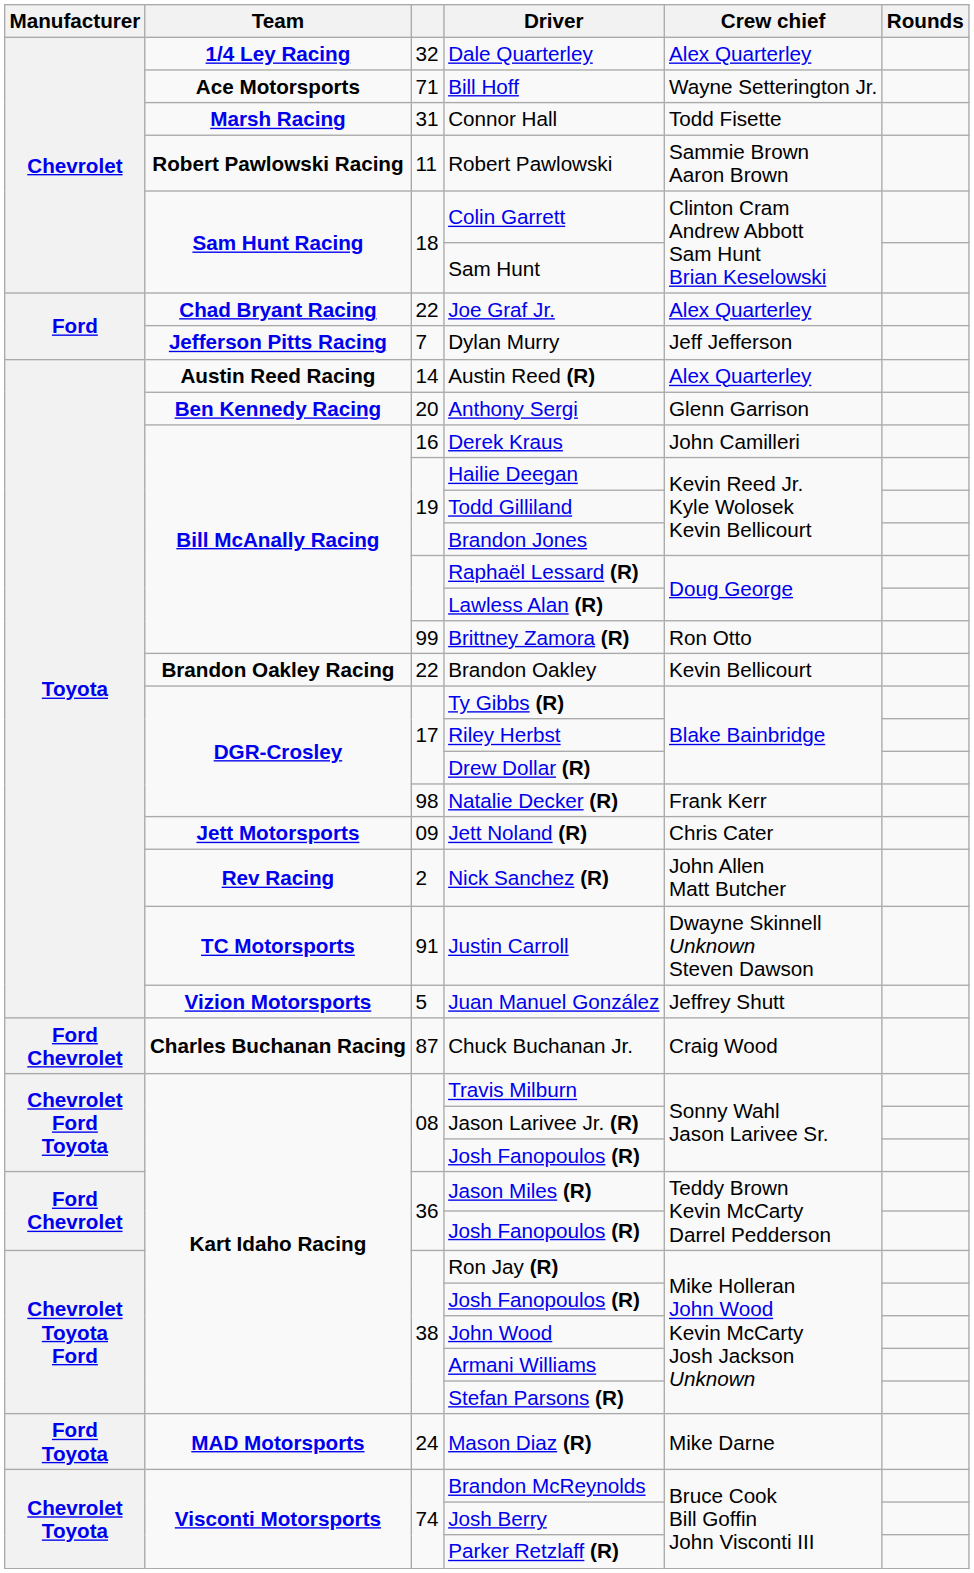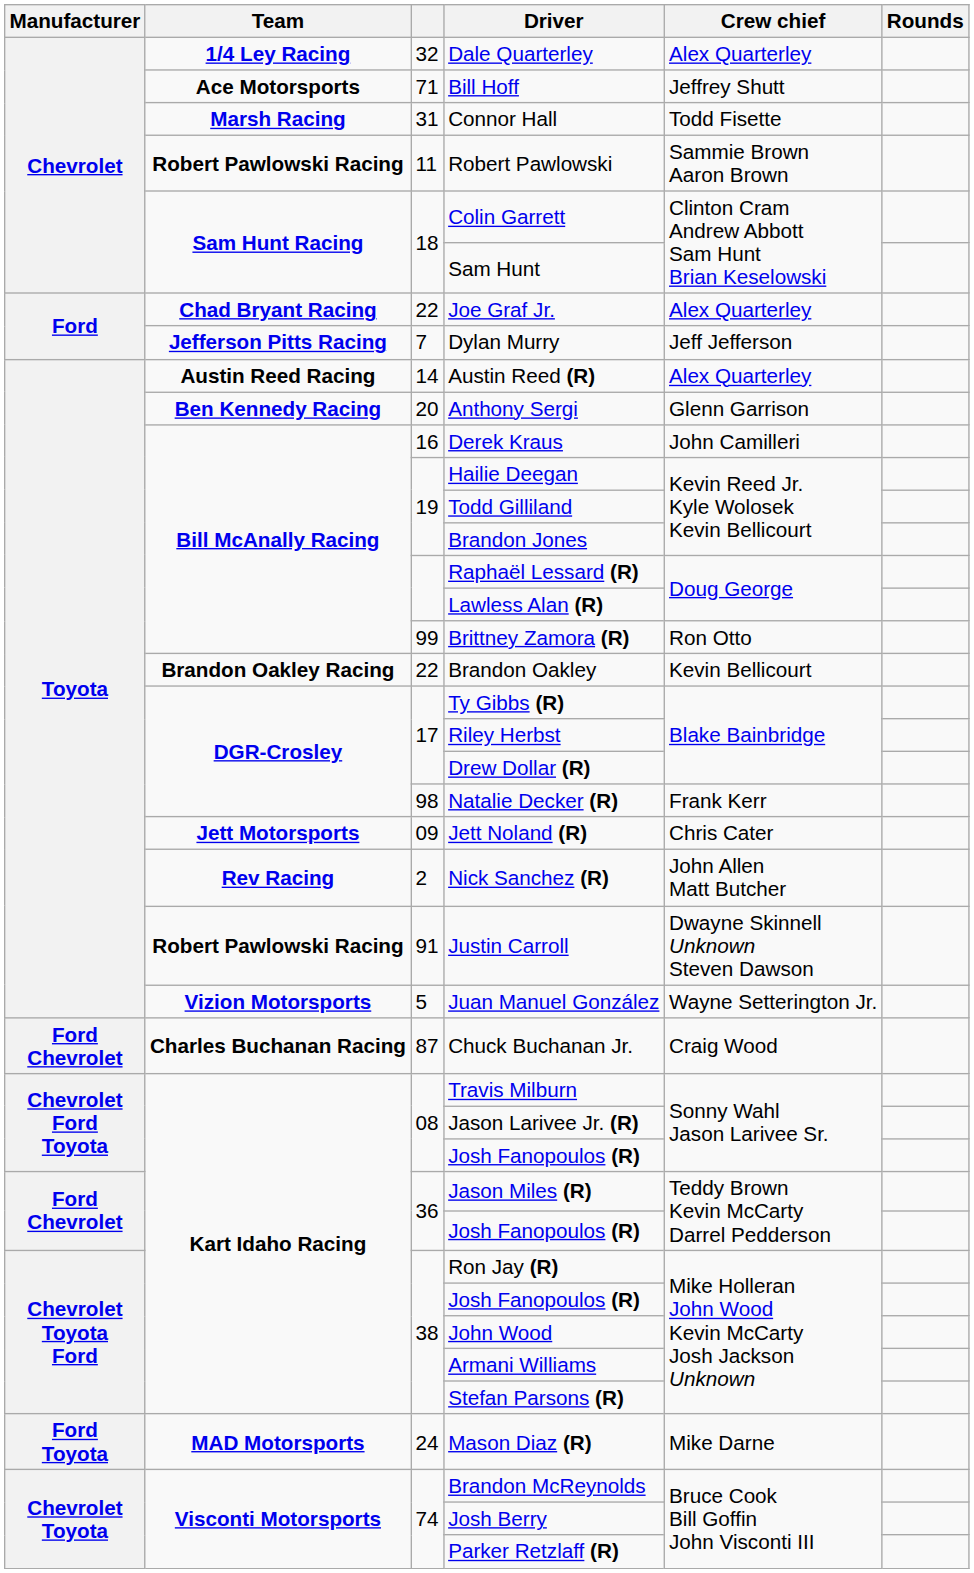 <table class="wikitable" style="font-size: 95%;">
 <tr>
 <th>Manufacturer</th>
 <th>Team</th>
 <th></th>
 <th>Driver</th>
 <th>Crew chief</th>
 <th>Rounds</th>
 </tr>
 <tr>
 <th rowspan="6"><a href='#'>Chevrolet</a></th>
 <td style="text-align:center;"><strong><a href='#'>1/4 Ley Racing</a></strong></td>
 <td>32</td>
 <td><a href='#'>Dale Quarterley</a></td>
 <td><a href='#'>Alex Quarterley</a></td>
 <td></td>
 </tr>
 <tr>
 <td style="text-align:center;"><strong>Ace Motorsports</strong></td>
 <td>71</td>
 <td><a href='#'>Bill Hoff</a></td>
-<td>Wayne Setterington Jr.</td>
+<td>Jeffrey Shutt</td>
 <td></td>
 </tr>
 <tr>
 <td style="text-align:center;"><strong><a href='#'>Marsh Racing</a></strong></td>
 <td>31</td>
 <td>Connor Hall</td>
 <td>Todd Fisette</td>
 <td></td>
 </tr>
 <tr>
 <td style="text-align:center;"><strong>Robert Pawlowski Racing</strong></td>
 <td>11</td>
 <td>Robert Pawlowski</td>
 <td>Sammie Brown <small></small><br>Aaron Brown <small></small></td>
 <td></td>
 </tr>
 <tr>
 <td rowspan="2" style="text-align:center;"><strong><a href='#'>Sam Hunt Racing</a></strong></td>
 <td rowspan="2">18</td>
 <td><a href='#'>Colin Garrett</a></td>
 <td rowspan="2">Clinton Cram <small></small><br>Andrew Abbott <small></small><br>Sam Hunt <small></small><br><a href='#'>Brian Keselowski</a> <small></small></td>
 <td></td>
 </tr>
 <tr>
 <td>Sam Hunt</td>
 <td></td>
 </tr>
 <tr>
 <th rowspan="2"><a href='#'>Ford</a></th>
 <td style="text-align:center;"><strong><a href='#'>Chad Bryant Racing</a></strong></td>
 <td>22</td>
 <td><a href='#'>Joe Graf Jr.</a></td>
 <td><a href='#'>Alex Quarterley</a></td>
 <td></td>
 </tr>
 <tr>
 <td style="text-align:center;"><a href='#'><strong>Jefferson Pitts Racing</strong></a></td>
 <td>7</td>
 <td>Dylan Murry</td>
 <td>Jeff Jefferson</td>
 <td></td>
 </tr>
 <tr>
 <th rowspan="18"><a href='#'>Toyota</a></th>
 <td style="text-align:center;"><strong>Austin Reed Racing</strong></td>
 <td>14</td>
 <td>Austin Reed <strong>(R)</strong></td>
 <td><a href='#'>Alex Quarterley</a></td>
 <td></td>
 </tr>
 <tr>
 <td style="text-align:center;"><a href='#'><strong>Ben Kennedy Racing</strong></a></td>
 <td>20</td>
 <td><a href='#'>Anthony Sergi</a></td>
 <td>Glenn Garrison</td>
 <td></td>
 </tr>
 <tr>
 <td rowspan="7" style="text-align:center;"><a href='#'><strong>Bill McAnally Racing</strong></a></td>
 <td>16</td>
 <td><a href='#'>Derek Kraus</a></td>
 <td>John Camilleri</td>
 <td></td>
 </tr>
 <tr>
 <td rowspan="3">19</td>
 <td><a href='#'>Hailie Deegan</a></td>
 <td rowspan="3">Kevin Reed Jr. <small></small><br>Kyle Wolosek <small></small><br>Kevin Bellicourt <small></small></td>
 <td></td>
 </tr>
 <tr>
 <td><a href='#'>Todd Gilliland</a></td>
 <td></td>
 </tr>
 <tr>
 <td><a href='#'>Brandon Jones</a></td>
 <td></td>
 </tr>
 <tr>
 <td rowspan="2"></td>
 <td><a href='#'>Raphaël Lessard</a> <strong>(R)</strong></td>
 <td rowspan="2"><a href='#'>Doug George</a></td>
 <td></td>
 </tr>
 <tr>
 <td><a href='#'>Lawless Alan</a> <strong>(R)</strong></td>
 <td></td>
 </tr>
 <tr>
 <td>99</td>
 <td><a href='#'>Brittney Zamora</a> <strong>(R)</strong></td>
 <td>Ron Otto</td>
 <td></td>
 </tr>
 <tr>
 <td style="text-align:center;"><strong>Brandon Oakley Racing</strong></td>
 <td>22</td>
 <td>Brandon Oakley</td>
 <td>Kevin Bellicourt</td>
 <td></td>
 </tr>
 <tr>
 <td rowspan="4" style="text-align:center;"><a href='#'><strong>DGR-Crosley</strong></a></td>
 <td rowspan="3">17</td>
 <td><a href='#'>Ty Gibbs</a> <strong>(R)</strong></td>
 <td rowspan="3"><a href='#'>Blake Bainbridge</a></td>
 <td></td>
 </tr>
 <tr>
 <td><a href='#'>Riley Herbst</a></td>
 <td></td>
 </tr>
 <tr>
 <td><a href='#'>Drew Dollar</a> <strong>(R)</strong></td>
 <td></td>
 </tr>
 <tr>
 <td>98</td>
 <td><a href='#'>Natalie Decker</a> <strong>(R)</strong></td>
 <td>Frank Kerr</td>
 <td></td>
 </tr>
 <tr>
 <td style="text-align:center;"><a href='#'><strong>Jett Motorsports</strong></a></td>
 <td>09</td>
 <td><a href='#'>Jett Noland</a> <strong>(R)</strong></td>
 <td>Chris Cater</td>
 <td></td>
 </tr>
 <tr>
 <td style="text-align:center;"><strong><a href='#'>Rev Racing</a></strong></td>
 <td>2</td>
 <td><a href='#'>Nick Sanchez</a> <strong>(R)</strong></td>
 <td>John Allen <small></small><br>Matt Butcher <small></small></td>
 <td></td>
 </tr>
 <tr>
-<td style="text-align:center;"><a href='#'><strong>TC Motorsports</strong></a></td>
+<td style="text-align:center;"><strong>Robert Pawlowski Racing</strong></td>
 <td>91</td>
 <td><a href='#'>Justin Carroll</a></td>
 <td>Dwayne Skinnell <small></small><br><em>Unknown</em> <small></small><br>Steven Dawson <small></small></td>
 <td></td>
 </tr>
 <tr>
 <td style="text-align:center;"><strong><a href='#'>Vizion Motorsports</a></strong></td>
 <td>5</td>
 <td><a href='#'>Juan Manuel González</a></td>
-<td>Jeffrey Shutt</td>
+<td>Wayne Setterington Jr.</td>
 <td></td>
 </tr>
 <tr>
 <th><a href='#'>Ford</a> <small></small><br><a href='#'>Chevrolet</a> <small></small></th>
 <td style="text-align:center;"><strong>Charles Buchanan Racing</strong></td>
 <td>87</td>
 <td>Chuck Buchanan Jr.</td>
 <td>Craig Wood</td>
 <td></td>
 </tr>
 <tr>
 <th rowspan="3"><a href='#'>Chevrolet</a> <small></small><br><a href='#'>Ford</a> <small></small><br><a href='#'>Toyota</a> <small></small></th>
 <td rowspan="10" style="text-align:center;"><strong>Kart Idaho Racing</strong></td>
 <td rowspan="3">08</td>
 <td><a href='#'>Travis Milburn</a></td>
 <td rowspan="3">Sonny Wahl <small></small><br>Jason Larivee Sr. <small></small></td>
 <td></td>
 </tr>
 <tr>
 <td>Jason Larivee Jr. <strong>(R)</strong></td>
 <td></td>
 </tr>
 <tr>
 <td><a href='#'>Josh Fanopoulos</a> <strong>(R)</strong></td>
 <td></td>
 </tr>
 <tr>
 <th rowspan="2"><a href='#'>Ford</a> <small></small><br><a href='#'>Chevrolet</a> <small></small></th>
 <td rowspan="2">36</td>
 <td><a href='#'>Jason Miles</a> <strong>(R)</strong></td>
 <td rowspan="2">Teddy Brown <small></small><br>Kevin McCarty <small></small><br>Darrel Pedderson <small></small></td>
 <td></td>
 </tr>
 <tr>
 <td><a href='#'>Josh Fanopoulos</a> <strong>(R)</strong></td>
 <td></td>
 </tr>
 <tr>
 <th rowspan="5"><a href='#'>Chevrolet</a> <small></small><br><a href='#'>Toyota</a> <small></small><br><a href='#'>Ford</a> <small></small></th>
 <td rowspan="5">38</td>
 <td>Ron Jay <strong>(R)</strong></td>
 <td rowspan="5">Mike Holleran <small></small><br><a href='#'>John Wood</a> <small></small><br>Kevin McCarty <small></small><br>Josh Jackson <small></small><br><em>Unknown</em> <small></small></td>
 <td></td>
 </tr>
 <tr>
 <td><a href='#'>Josh Fanopoulos</a> <strong>(R)</strong></td>
 <td></td>
 </tr>
 <tr>
 <td><a href='#'>John Wood</a></td>
 <td></td>
 </tr>
 <tr>
 <td><a href='#'>Armani Williams</a></td>
 <td></td>
 </tr>
 <tr>
 <td><a href='#'>Stefan Parsons</a> <strong>(R)</strong></td>
 <td></td>
 </tr>
 <tr>
 <th><a href='#'>Ford</a> <small></small><br><a href='#'>Toyota</a> <small></small></th>
 <td style="text-align:center;"><a href='#'><strong>MAD Motorsports</strong></a></td>
 <td>24</td>
 <td><a href='#'>Mason Diaz</a> <strong>(R)</strong></td>
 <td>Mike Darne</td>
 <td></td>
 </tr>
 <tr>
 <th rowspan="3"><a href='#'>Chevrolet</a> <small></small><br><a href='#'>Toyota</a> <small></small></th>
 <td rowspan="3" style="text-align:center;"><strong><a href='#'>Visconti Motorsports</a></strong></td>
 <td rowspan="3">74</td>
 <td><a href='#'>Brandon McReynolds</a></td>
 <td rowspan="3">Bruce Cook <small></small><br>Bill Goffin <small></small><br>John Visconti III <small></small></td>
 <td></td>
 </tr>
 <tr>
 <td><a href='#'>Josh Berry</a></td>
 <td></td>
 </tr>
 <tr>
 <td><a href='#'>Parker Retzlaff</a> <strong>(R)</strong></td>
 <td></td>
 </tr>
 </table>
